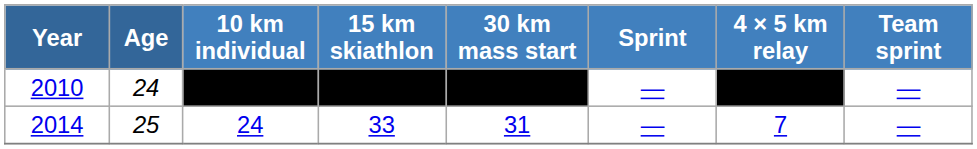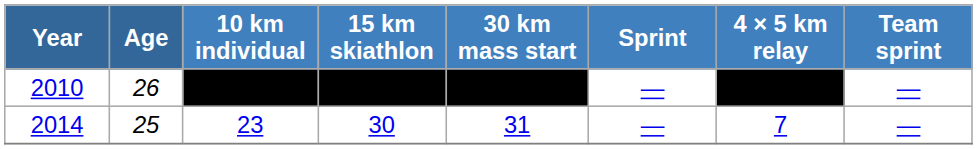 <table class="wikitable" style="font-size:95%; text-align:center; border:grey solid 1px; border-collapse:collapse; background:#ffffff;">
 <tr>
 <th style="background-color:#369; color:white; width:60px;"> Year </th>
 <th style="background-color:#369; color:white; width:40px;"> Age </th>
 <th style="background-color:#4180be; color:white; width:75px;"> 10 km <br> individual </th>
 <th style="background-color:#4180be; color:white; width:75px;"> 15 km <br> skiathlon </th>
 <th style="background-color:#4180be; color:white; width:75px;"> 30 km <br> mass start </th>
 <th style="background-color:#4180be; color:white; width:75px;"> Sprint </th>
 <th style="background-color:#4180be; color:white; width:75px;"> 4 × 5 km <br> relay </th>
 <th style="background-color:#4180be; color:white; width:75px;"> Team <br> sprint </th>
 </tr>
 <tr>
 <td><a href='#'>2010</a></td>
-<td><em>24</em></td>
+<td><em>26</em></td>
 <td style="background:#000; color:#fff;"><a href='#'><span></span></a></td>
 <td style="background:#000; color:#fff;"><a href='#'><span></span></a></td>
 <td style="background:#000; color:#fff;"><a href='#'><span></span></a></td>
 <td><a href='#'>—</a></td>
 <td style="background:#000; color:#fff;"><a href='#'><span></span></a></td>
 <td><a href='#'>—</a></td>
 </tr>
 <tr>
 <td><a href='#'>2014</a></td>
 <td><em>25</em></td>
-<td><a href='#'>24</a></td>
-<td><a href='#'>33</a></td>
+<td><a href='#'>23</a></td>
+<td><a href='#'>30</a></td>
 <td><a href='#'>31</a></td>
 <td><a href='#'>—</a></td>
 <td><a href='#'>7</a></td>
 <td><a href='#'>—</a></td>
 </tr>
 <tr>
 </tr>
 </table>
